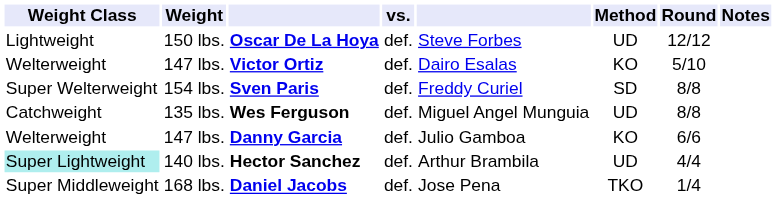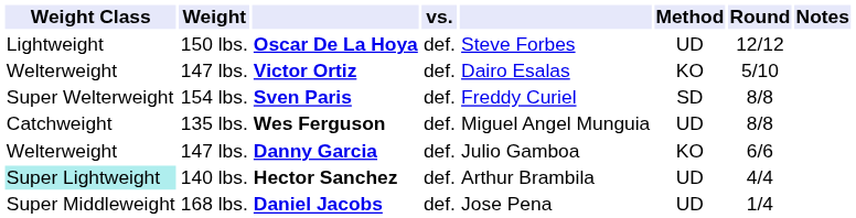 <table class="toccolours" style="font-size: 85%;">
 <tr>
 <th style="background:#e6e8fa; color:#000; text-align:center;">Weight Class</th>
 <th style="background:#e6e8fa; color:#000; text-align:center;">Weight</th>
 <th style="background:#e6e8fa; color:#000; text-align:center;"></th>
 <th style="background:#e6e8fa; color:#000; text-align:center;">vs.</th>
 <th style="background:#e6e8fa; color:#000; text-align:center;"></th>
 <th style="background:#e6e8fa; color:#000; text-align:center;">Method</th>
 <th style="background:#e6e8fa; color:#000; text-align:center;">Round</th>
 <th style="background:#e6e8fa; color:#000; text-align:center;">Notes</th>
 </tr>
 <tr>
 <td>Lightweight</td>
 <td>150 lbs.</td>
 <td><strong><a href='#'>Oscar De La Hoya</a></strong></td>
 <td>def.</td>
 <td><a href='#'>Steve Forbes</a></td>
 <td align=center>UD</td>
 <td align=center>12/12</td>
 </tr>
 <tr>
 <td>Welterweight</td>
 <td>147 lbs.</td>
 <td><strong><a href='#'>Victor Ortiz</a></strong></td>
 <td>def.</td>
 <td><a href='#'>Dairo Esalas</a></td>
 <td align=center>KO</td>
 <td align=center>5/10</td>
 </tr>
 <tr>
 <td>Super Welterweight</td>
 <td>154 lbs.</td>
 <td><strong><a href='#'>Sven Paris</a></strong></td>
 <td>def.</td>
 <td><a href='#'>Freddy Curiel</a></td>
 <td align=center>SD</td>
 <td align=center>8/8</td>
 </tr>
 <tr>
 <td>Catchweight</td>
 <td>135 lbs.</td>
 <td><strong>Wes Ferguson</strong></td>
 <td>def.</td>
 <td>Miguel Angel Munguia</td>
 <td align=center>UD</td>
 <td align=center>8/8</td>
 </tr>
 <tr>
 <td>Welterweight</td>
 <td>147 lbs.</td>
 <td><strong><a href='#'>Danny Garcia</a></strong></td>
 <td>def.</td>
 <td>Julio Gamboa</td>
 <td align=center>KO</td>
 <td align=center>6/6</td>
 </tr>
 <tr>
 <td style="background: paleturquoise;">Super Lightweight</td>
 <td>140 lbs.</td>
 <td><strong>Hector Sanchez</strong></td>
 <td>def.</td>
 <td>Arthur Brambila</td>
 <td align=center>UD</td>
 <td align=center>4/4</td>
 </tr>
 <tr>
 <td>Super Middleweight</td>
 <td>168 lbs.</td>
 <td><strong><a href='#'>Daniel Jacobs</a></strong></td>
 <td>def.</td>
 <td>Jose Pena</td>
-<td align=center>TKO</td>
+<td align=center>UD</td>
 <td align=center>1/4</td>
 </tr>
 </table>
